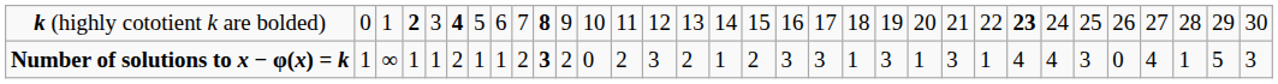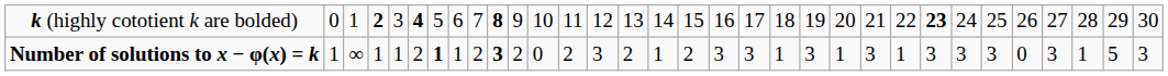 <table class = "wikitable">
 <tr>
 <td style="text-align:center"><strong><em>k</em></strong> (highly cototient <em>k</em> are bolded)</td>
 <td>0</td>
 <td>1</td>
 <td><strong>2</strong></td>
 <td>3</td>
 <td><strong>4</strong></td>
 <td>5</td>
 <td>6</td>
 <td>7</td>
 <td><strong>8</strong></td>
 <td>9</td>
 <td>10</td>
 <td>11</td>
 <td>12</td>
 <td>13</td>
 <td>14</td>
 <td>15</td>
 <td>16</td>
 <td>17</td>
 <td>18</td>
 <td>19</td>
 <td>20</td>
 <td>21</td>
 <td>22</td>
 <td><strong>23</strong></td>
 <td>24</td>
 <td>25</td>
 <td>26</td>
 <td>27</td>
 <td>28</td>
 <td>29</td>
 <td>30</td>
 </tr>
 <tr>
 <td><strong>Number of solutions to <em>x</em> − φ(<em>x</em>) = <em>k<strong><em></td>
 <td>1</td>
 <td>∞</td>
 <td>1</td>
 <td>1</td>
 <td>2</td>
-<td>1</td>
+<td><strong>1</strong></td>
 <td>1</td>
 <td>2</td>
 <td><strong>3</strong></td>
 <td>2</td>
 <td>0</td>
 <td>2</td>
 <td>3</td>
 <td>2</td>
 <td>1</td>
 <td>2</td>
 <td>3</td>
 <td>3</td>
 <td>1</td>
 <td>3</td>
 <td>1</td>
 <td>3</td>
 <td>1</td>
-<td>4</td>
-<td>4</td>
+<td>3</td>
+<td>3</td>
 <td>3</td>
 <td>0</td>
-<td>4</td>
+<td>3</td>
 <td>1</td>
 <td>5</td>
 <td>3</td>
 </tr>
 </table>
